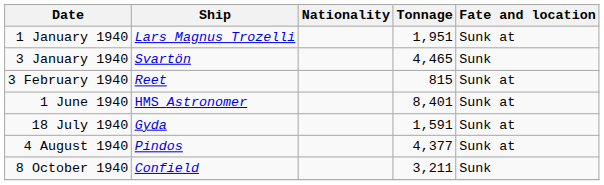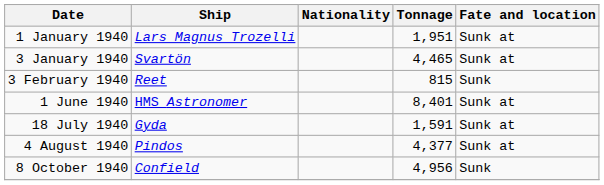 <table class="wikitable sortable" style="margin: 1em auto 1em auto;">
 <tr>
 <th>Date</th>
 <th>Ship</th>
 <th>Nationality</th>
 <th>Tonnage</th>
 <th>Fate and location</th>
 </tr>
 <tr>
 <td align="right">1 January 1940</td>
 <td align="left"><a href='#'><em>Lars Magnus Trozelli</em></a></td>
 <td align="left"></td>
 <td align="right">1,951</td>
 <td align="left">Sunk at </td>
 </tr>
 <tr>
 <td align="right">3 January 1940</td>
 <td align="left"><a href='#'><em>Svartön</em></a></td>
 <td align="left"></td>
 <td align="right">4,465</td>
-<td align="left">Sunk</td>
+<td align="left">Sunk at </td>
 </tr>
 <tr>
 <td align="right">3 February 1940</td>
 <td align="left"><a href='#'><em>Reet</em></a></td>
 <td align="left"></td>
 <td align="right">815</td>
-<td align="left">Sunk at </td>
+<td align="left">Sunk</td>
 </tr>
 <tr>
 <td align="right">1 June 1940</td>
 <td align="left"><a href='#'>HMS <em>Astronomer</em></a></td>
 <td align="left"></td>
 <td align="right">8,401</td>
 <td align="left">Sunk at </td>
 </tr>
 <tr>
 <td align="right">18 July 1940</td>
 <td align="left"><a href='#'><em>Gyda</em></a></td>
 <td align="left"></td>
 <td align="right">1,591</td>
 <td align="left">Sunk at </td>
 </tr>
 <tr>
 <td align="right">4 August 1940</td>
 <td align="left"><a href='#'><em>Pindos</em></a></td>
 <td align="left"></td>
 <td align="right">4,377</td>
 <td align="left">Sunk at </td>
 </tr>
 <tr>
 <td align="right">8 October 1940</td>
 <td align="left"><a href='#'><em>Confield</em></a></td>
 <td align="left"></td>
-<td align="right">3,211</td>
+<td align="right">4,956</td>
 <td align="left">Sunk</td>
 </tr>
 <tr>
 </tr>
 </table>
